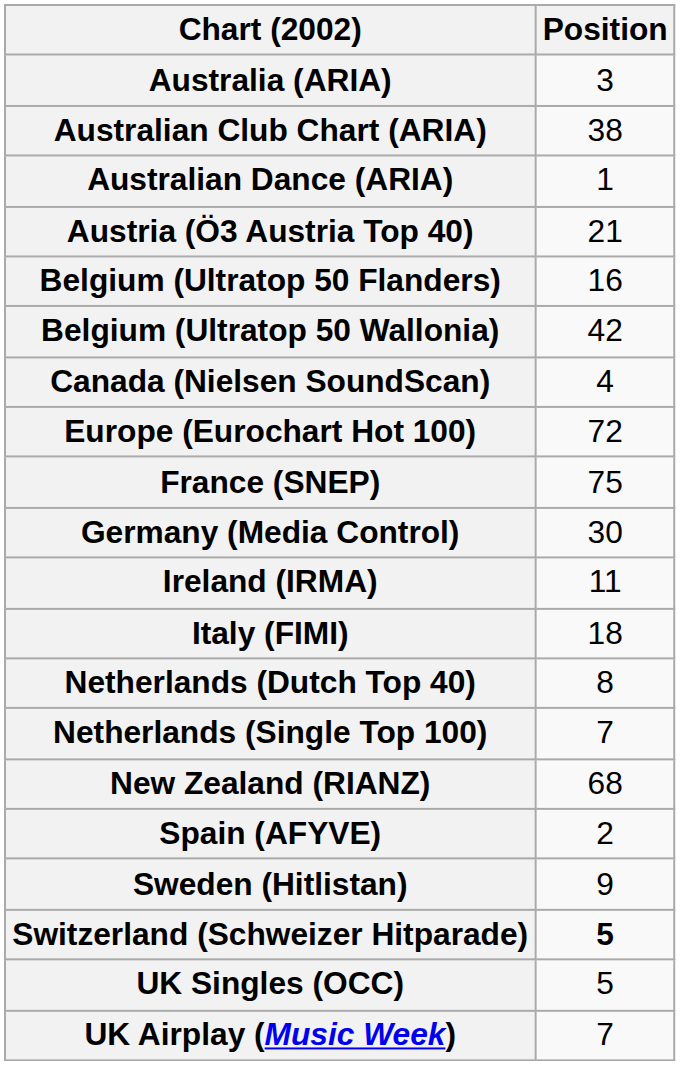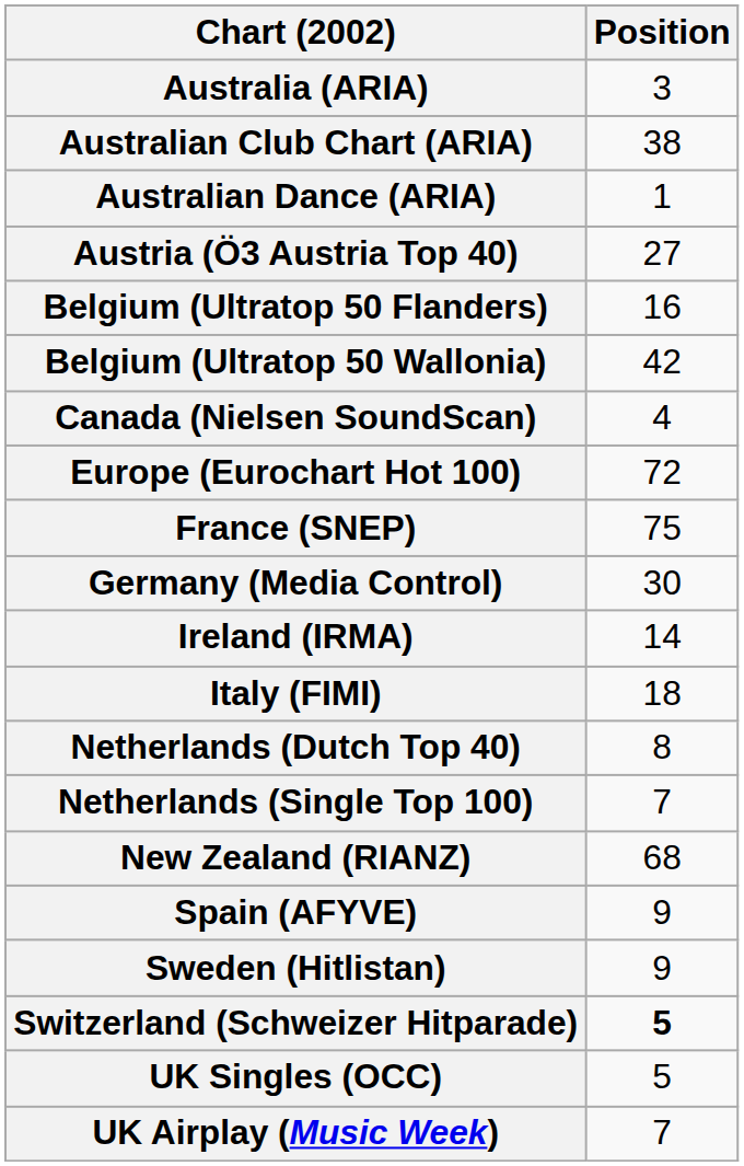 <table class="wikitable sortable plainrowheaders" style="text-align:center">
 <tr>
 <th scope="col">Chart (2002)</th>
 <th scope="col">Position</th>
 </tr>
 <tr>
 <th scope="row">Australia (ARIA)</th>
 <td>3</td>
 </tr>
 <tr>
 <th scope="row">Australian Club Chart (ARIA)</th>
 <td>38</td>
 </tr>
 <tr>
 <th scope="row">Australian Dance (ARIA)</th>
 <td>1</td>
 </tr>
 <tr>
 <th scope="row">Austria (Ö3 Austria Top 40)</th>
-<td>21</td>
+<td>27</td>
 </tr>
 <tr>
 <th scope="row">Belgium (Ultratop 50 Flanders)</th>
 <td>16</td>
 </tr>
 <tr>
 <th scope="row">Belgium (Ultratop 50 Wallonia)</th>
 <td>42</td>
 </tr>
 <tr>
 <th scope="row">Canada (Nielsen SoundScan)</th>
 <td>4</td>
 </tr>
 <tr>
 <th scope="row">Europe (Eurochart Hot 100)</th>
 <td>72</td>
 </tr>
 <tr>
 <th scope="row">France (SNEP)</th>
 <td>75</td>
 </tr>
 <tr>
 <th scope="row">Germany (Media Control)</th>
 <td>30</td>
 </tr>
 <tr>
 <th scope="row">Ireland (IRMA)</th>
-<td>11</td>
+<td>14</td>
 </tr>
 <tr>
 <th scope="row">Italy (FIMI)</th>
 <td>18</td>
 </tr>
 <tr>
 <th scope="row">Netherlands (Dutch Top 40)</th>
 <td>8</td>
 </tr>
 <tr>
 <th scope="row">Netherlands (Single Top 100)</th>
 <td>7</td>
 </tr>
 <tr>
 <th scope="row">New Zealand (RIANZ)</th>
 <td>68</td>
 </tr>
 <tr>
 <th scope="row">Spain (AFYVE)</th>
-<td>2</td>
+<td>9</td>
 </tr>
 <tr>
 <th scope="row">Sweden (Hitlistan)</th>
 <td>9</td>
 </tr>
 <tr>
 <th scope="row">Switzerland (Schweizer Hitparade)</th>
 <td><strong>5</strong></td>
 </tr>
 <tr>
 <th scope="row">UK Singles (OCC)</th>
 <td>5</td>
 </tr>
 <tr>
 <th scope="row">UK Airplay (<em><a href='#'>Music Week</a></em>)</th>
 <td>7</td>
 </tr>
 </table>
